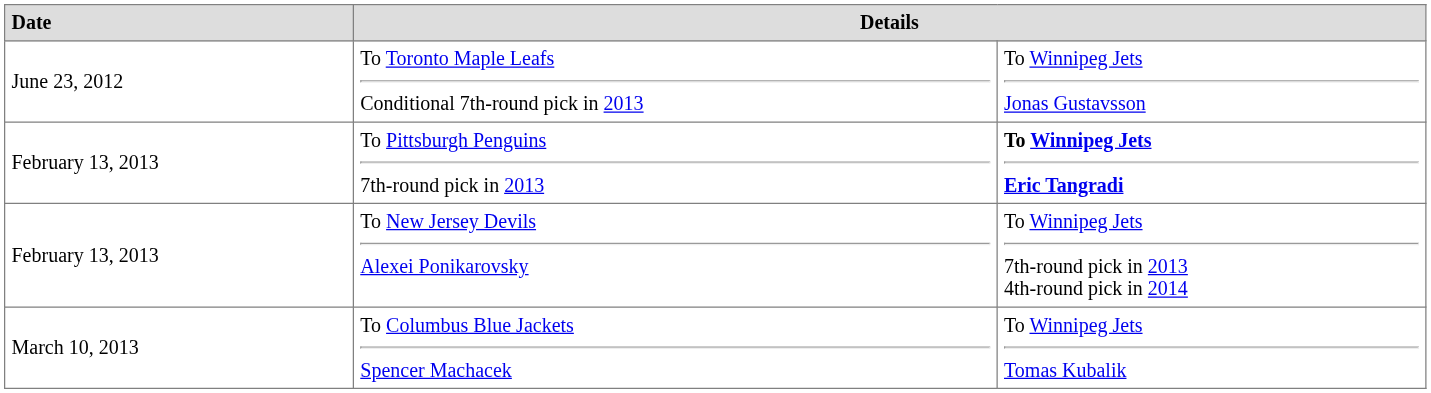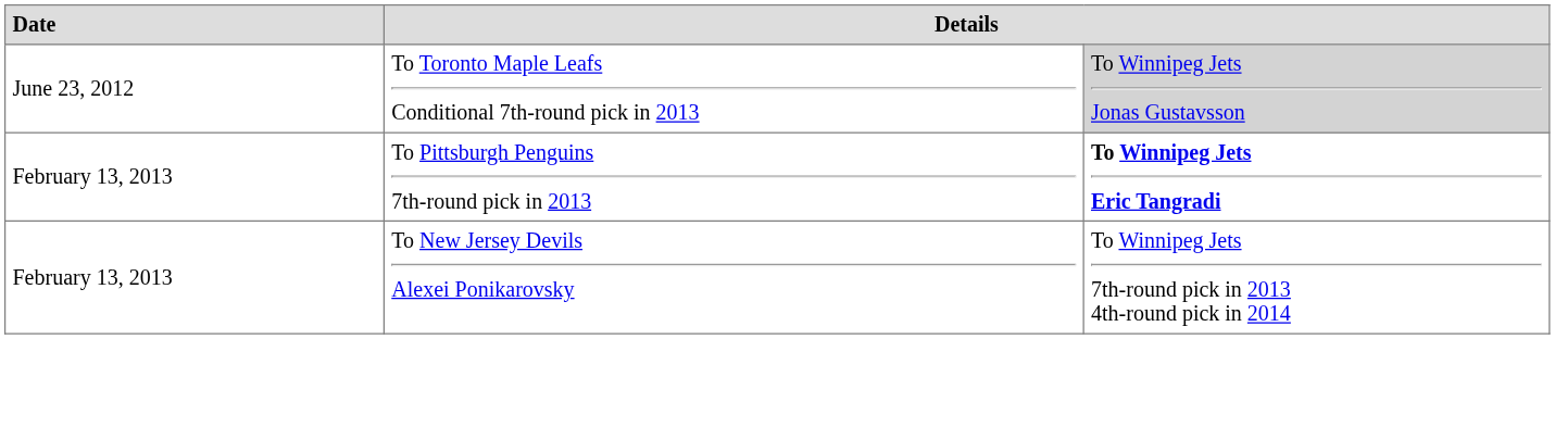 <table border="1"  cellpadding="5" style="border-collapse:collapse; width:90%;">
 <tr style="background:#ddd;">
 <th style="text-align:left;">Date</th>
 <th colspan="2">Details</th>
 </tr>
 <tr>
 <td>June 23, 2012<br></td>
 <td valign="top">To <a href='#'>Toronto Maple Leafs</a><hr>Conditional 7th-round pick in <a href='#'>2013</a></td>
-<td valign="top">To <a href='#'>Winnipeg Jets</a><hr><a href='#'>Jonas Gustavsson</a></td>
+<td valign="top" style="background: lightgrey;">To <a href='#'>Winnipeg Jets</a><hr><a href='#'>Jonas Gustavsson</a></td>
 </tr>
 <tr>
 <td>February 13, 2013<br></td>
 <td valign="top">To <a href='#'>Pittsburgh Penguins</a><hr>7th-round pick in <a href='#'>2013</a></td>
 <td valign="top"><strong>To <a href='#'>Winnipeg Jets</a><hr><a href='#'>Eric Tangradi</a></strong></td>
 </tr>
 <tr>
 <td>February 13, 2013<br></td>
 <td valign="top">To <a href='#'>New Jersey Devils</a><hr><a href='#'>Alexei Ponikarovsky</a></td>
 <td valign="top">To <a href='#'>Winnipeg Jets</a><hr>7th-round pick in <a href='#'>2013</a><br>4th-round pick in <a href='#'>2014</a></td>
 </tr>
-<tr>
-<td>March 10, 2013<br></td>
-<td valign="top">To <a href='#'>Columbus Blue Jackets</a><hr><a href='#'>Spencer Machacek</a></td>
-<td valign="top">To <a href='#'>Winnipeg Jets</a><hr><a href='#'>Tomas Kubalik</a></td>
-</tr>
 </table>
